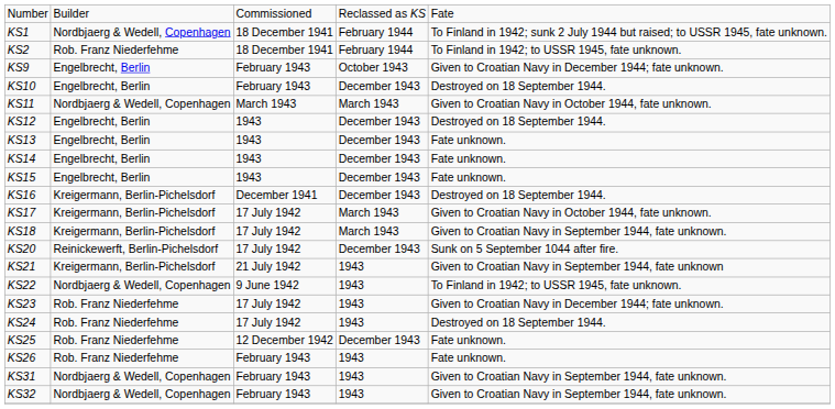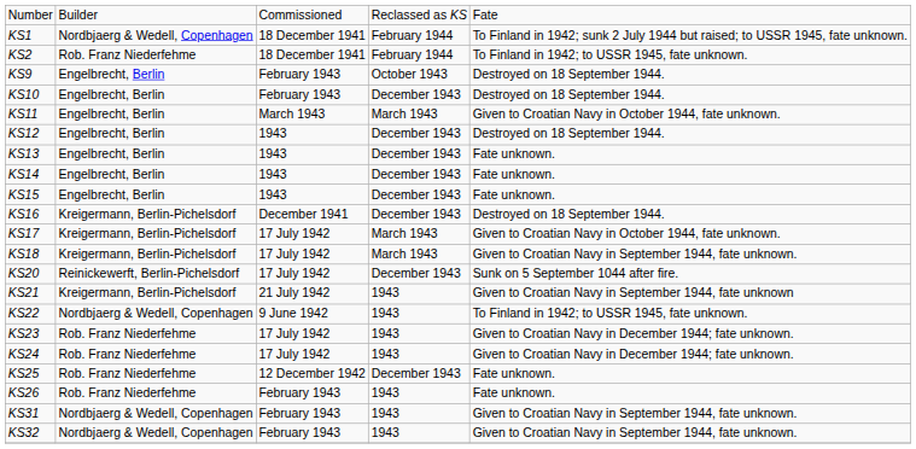 <table class="wikitable" style="text-align:left">
 <tr>
 <td>Number</td>
 <td>Builder</td>
 <td>Commissioned</td>
 <td>Reclassed as <em>KS</em></td>
 <td>Fate</td>
 </tr>
 <tr>
 <td><em>KS1</em></td>
 <td>Nordbjaerg & Wedell, <a href='#'>Copenhagen</a></td>
 <td>18 December 1941</td>
 <td>February 1944</td>
 <td>To Finland in 1942; sunk 2 July 1944 but raised; to USSR 1945, fate unknown.</td>
 </tr>
 <tr>
 <td><em>KS2</em></td>
 <td>Rob. Franz Niederfehme</td>
 <td>18 December 1941</td>
 <td>February 1944</td>
 <td>To Finland in 1942; to USSR 1945, fate unknown.</td>
 </tr>
 <tr>
 <td><em>KS9</em></td>
 <td>Engelbrecht, <a href='#'>Berlin</a></td>
 <td>February 1943</td>
 <td>October 1943</td>
-<td>Given to Croatian Navy in December 1944; fate unknown.</td>
+<td>Destroyed on 18 September 1944.</td>
 </tr>
 <tr>
 <td><em>KS10</em></td>
 <td>Engelbrecht, Berlin</td>
 <td>February 1943</td>
 <td>December 1943</td>
 <td>Destroyed on 18 September 1944.</td>
 </tr>
 <tr>
 <td><em>KS11</em></td>
-<td>Nordbjaerg & Wedell, Copenhagen</td>
+<td>Engelbrecht, Berlin</td>
 <td>March 1943</td>
 <td>March 1943</td>
 <td>Given to Croatian Navy in October 1944, fate unknown.</td>
 </tr>
 <tr>
 <td><em>KS12</em></td>
 <td>Engelbrecht, Berlin</td>
 <td>1943</td>
 <td>December 1943</td>
 <td>Destroyed on 18 September 1944.</td>
 </tr>
 <tr>
 <td><em>KS13</em></td>
 <td>Engelbrecht, Berlin</td>
 <td>1943</td>
 <td>December 1943</td>
 <td>Fate unknown.</td>
 </tr>
 <tr>
 <td><em>KS14</em></td>
 <td>Engelbrecht, Berlin</td>
 <td>1943</td>
 <td>December 1943</td>
 <td>Fate unknown.</td>
 </tr>
 <tr>
 <td><em>KS15</em></td>
 <td>Engelbrecht, Berlin</td>
 <td>1943</td>
 <td>December 1943</td>
 <td>Fate unknown.</td>
 </tr>
 <tr>
 <td><em>KS16</em></td>
 <td>Kreigermann, Berlin-Pichelsdorf</td>
 <td>December 1941</td>
 <td>December 1943</td>
 <td>Destroyed on 18 September 1944.</td>
 </tr>
 <tr>
 <td><em>KS17</em></td>
 <td>Kreigermann, Berlin-Pichelsdorf</td>
 <td>17 July 1942</td>
 <td>March 1943</td>
 <td>Given to Croatian Navy in October 1944, fate unknown.</td>
 </tr>
 <tr>
 <td><em>KS18</em></td>
 <td>Kreigermann, Berlin-Pichelsdorf</td>
 <td>17 July 1942</td>
 <td>March 1943</td>
 <td>Given to Croatian Navy in September 1944, fate unknown.</td>
 </tr>
 <tr>
 <td><em>KS20</em></td>
 <td>Reinickewerft, Berlin-Pichelsdorf</td>
 <td>17 July 1942</td>
 <td>December 1943</td>
 <td>Sunk on 5 September 1044 after fire.</td>
 </tr>
 <tr>
 <td><em>KS21</em></td>
 <td>Kreigermann, Berlin-Pichelsdorf</td>
 <td>21 July 1942</td>
 <td>1943</td>
 <td>Given to Croatian Navy in September 1944, fate unknown</td>
 </tr>
 <tr>
 <td><em>KS22</em></td>
 <td>Nordbjaerg & Wedell, Copenhagen</td>
 <td>9 June 1942</td>
 <td>1943</td>
 <td>To Finland in 1942; to USSR 1945, fate unknown.</td>
 </tr>
 <tr>
 <td><em>KS23</em></td>
 <td>Rob. Franz Niederfehme</td>
 <td>17 July 1942</td>
 <td>1943</td>
 <td>Given to Croatian Navy in December 1944; fate unknown.</td>
 </tr>
 <tr>
 <td><em>KS24</em></td>
 <td>Rob. Franz Niederfehme</td>
 <td>17 July 1942</td>
 <td>1943</td>
-<td>Destroyed on 18 September 1944.</td>
+<td>Given to Croatian Navy in December 1944; fate unknown.</td>
 </tr>
 <tr>
 <td><em>KS25</em></td>
 <td>Rob. Franz Niederfehme</td>
 <td>12 December 1942</td>
 <td>December 1943</td>
 <td>Fate unknown.</td>
 </tr>
 <tr>
 <td><em>KS26</em></td>
 <td>Rob. Franz Niederfehme</td>
 <td>February 1943</td>
 <td>1943</td>
 <td>Fate unknown.</td>
 </tr>
 <tr>
 <td><em>KS31</em></td>
 <td>Nordbjaerg & Wedell, Copenhagen</td>
 <td>February 1943</td>
 <td>1943</td>
 <td>Given to Croatian Navy in September 1944, fate unknown.</td>
 </tr>
 <tr>
 <td><em>KS32</em></td>
 <td>Nordbjaerg & Wedell, Copenhagen</td>
 <td>February 1943</td>
 <td>1943</td>
 <td>Given to Croatian Navy in September 1944, fate unknown.</td>
 </tr>
 <tr>
 </tr>
 </table>
